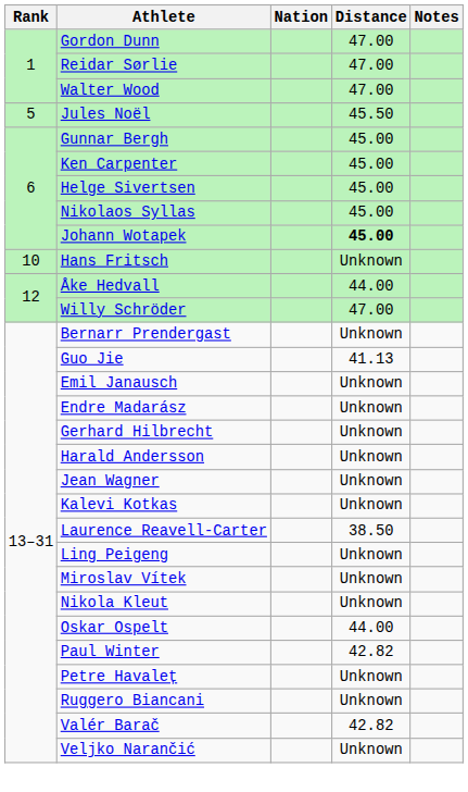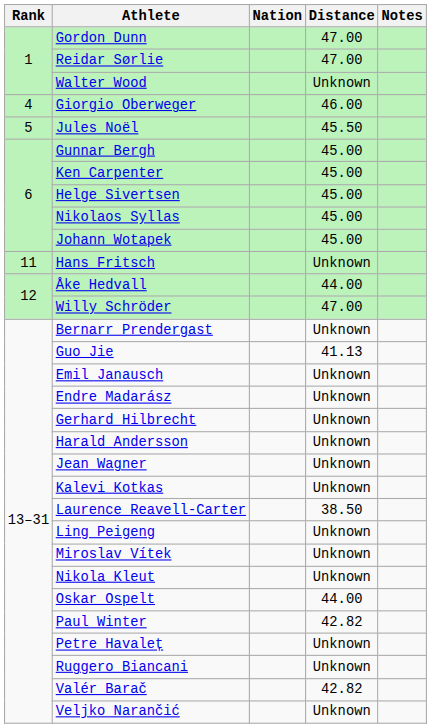 <table class="wikitable sortable" style="text-align:center">
 <tr>
 <th>Rank</th>
 <th>Athlete</th>
 <th>Nation</th>
 <th>Distance</th>
 <th>Notes</th>
 </tr>
 <tr bgcolor=bbf3bb>
 <td rowspan=3>1</td>
 <td align=left><a href='#'>Gordon Dunn</a></td>
 <td align="left"></td>
 <td>47.00</td>
 <td></td>
 </tr>
 <tr bgcolor=bbf3bb>
 <td align=left><a href='#'>Reidar Sørlie</a></td>
 <td align="left"></td>
 <td>47.00</td>
 <td></td>
 </tr>
 <tr bgcolor=bbf3bb>
 <td align=left><a href='#'>Walter Wood</a></td>
 <td align="left"></td>
-<td>47.00</td>
+<td>Unknown</td>
+<td></td>
+</tr>
+<tr bgcolor=bbf3bb>
+<td>4</td>
+<td align=left><a href='#'>Giorgio Oberweger</a></td>
+<td align="left"></td>
+<td>46.00</td>
 <td></td>
 </tr>
 <tr bgcolor=bbf3bb>
 <td>5</td>
 <td align=left><a href='#'>Jules Noël</a></td>
 <td align="left"></td>
 <td>45.50</td>
 <td></td>
 </tr>
 <tr bgcolor=bbf3bb>
 <td rowspan=5>6</td>
 <td align=left><a href='#'>Gunnar Bergh</a></td>
 <td align="left"></td>
 <td>45.00</td>
 <td></td>
 </tr>
 <tr bgcolor=bbf3bb>
 <td align=left><a href='#'>Ken Carpenter</a></td>
 <td align="left"></td>
 <td>45.00</td>
 <td></td>
 </tr>
 <tr bgcolor=bbf3bb>
 <td align=left><a href='#'>Helge Sivertsen</a></td>
 <td align="left"></td>
 <td>45.00</td>
 <td></td>
 </tr>
 <tr bgcolor=bbf3bb>
 <td align=left><a href='#'>Nikolaos Syllas</a></td>
 <td align="left"></td>
 <td>45.00</td>
 <td></td>
 </tr>
 <tr bgcolor=bbf3bb>
 <td align=left><a href='#'>Johann Wotapek</a></td>
 <td align="left"></td>
-<td><strong>45.00</strong></td>
+<td>45.00</td>
 <td></td>
 </tr>
 <tr bgcolor=bbf3bb>
-<td>10</td>
+<td>11</td>
 <td align=left><a href='#'>Hans Fritsch</a></td>
 <td align="left"></td>
 <td>Unknown</td>
 <td></td>
 </tr>
 <tr bgcolor=bbf3bb>
 <td rowspan=2>12</td>
 <td align=left><a href='#'>Åke Hedvall</a></td>
 <td align="left"></td>
 <td>44.00</td>
 <td></td>
 </tr>
 <tr bgcolor=bbf3bb>
 <td align=left><a href='#'>Willy Schröder</a></td>
 <td align="left"></td>
 <td>47.00</td>
 <td></td>
 </tr>
 <tr>
 <td rowspan=18>13–31</td>
 <td align=left><a href='#'>Bernarr Prendergast</a></td>
 <td align="left"></td>
 <td>Unknown</td>
 <td></td>
 </tr>
 <tr>
 <td align=left><a href='#'>Guo Jie</a></td>
 <td align="left"></td>
 <td>41.13</td>
 <td></td>
 </tr>
 <tr>
 <td align=left><a href='#'>Emil Janausch</a></td>
 <td align="left"></td>
 <td>Unknown</td>
 <td></td>
 </tr>
 <tr>
 <td align=left><a href='#'>Endre Madarász</a></td>
 <td align="left"></td>
 <td>Unknown</td>
 <td></td>
 </tr>
 <tr>
 <td align=left><a href='#'>Gerhard Hilbrecht</a></td>
 <td align="left"></td>
 <td>Unknown</td>
 <td></td>
 </tr>
 <tr>
 <td align=left><a href='#'>Harald Andersson</a></td>
 <td align="left"></td>
 <td>Unknown</td>
 <td></td>
 </tr>
 <tr>
 <td align=left><a href='#'>Jean Wagner</a></td>
 <td align="left"></td>
 <td>Unknown</td>
 <td></td>
 </tr>
 <tr>
 <td align=left><a href='#'>Kalevi Kotkas</a></td>
 <td align="left"></td>
 <td>Unknown</td>
 <td></td>
 </tr>
 <tr>
 <td align=left><a href='#'>Laurence Reavell-Carter</a></td>
 <td align="left"></td>
 <td>38.50</td>
 <td></td>
 </tr>
 <tr>
 <td align=left><a href='#'>Ling Peigeng</a></td>
 <td align="left"></td>
 <td>Unknown</td>
 <td></td>
 </tr>
 <tr>
 <td align=left><a href='#'>Miroslav Vítek</a></td>
 <td align="left"></td>
 <td>Unknown</td>
 <td></td>
 </tr>
 <tr>
 <td align=left><a href='#'>Nikola Kleut</a></td>
 <td align="left"></td>
 <td>Unknown</td>
 <td></td>
 </tr>
 <tr>
 <td align=left><a href='#'>Oskar Ospelt</a></td>
 <td align="left"></td>
 <td>44.00</td>
 <td></td>
 </tr>
 <tr>
 <td align=left><a href='#'>Paul Winter</a></td>
 <td align="left"></td>
 <td>42.82</td>
 <td></td>
 </tr>
 <tr>
 <td align=left><a href='#'>Petre Havaleț</a></td>
 <td align="left"></td>
 <td>Unknown</td>
 <td></td>
 </tr>
 <tr>
 <td align=left><a href='#'>Ruggero Biancani</a></td>
 <td align="left"></td>
 <td>Unknown</td>
 <td></td>
 </tr>
 <tr>
 <td align=left><a href='#'>Valér Barač</a></td>
 <td align="left"></td>
 <td>42.82</td>
 <td></td>
 </tr>
 <tr>
 <td align=left><a href='#'>Veljko Narančić</a></td>
 <td align="left"></td>
 <td>Unknown</td>
 <td></td>
 </tr>
 </table>
